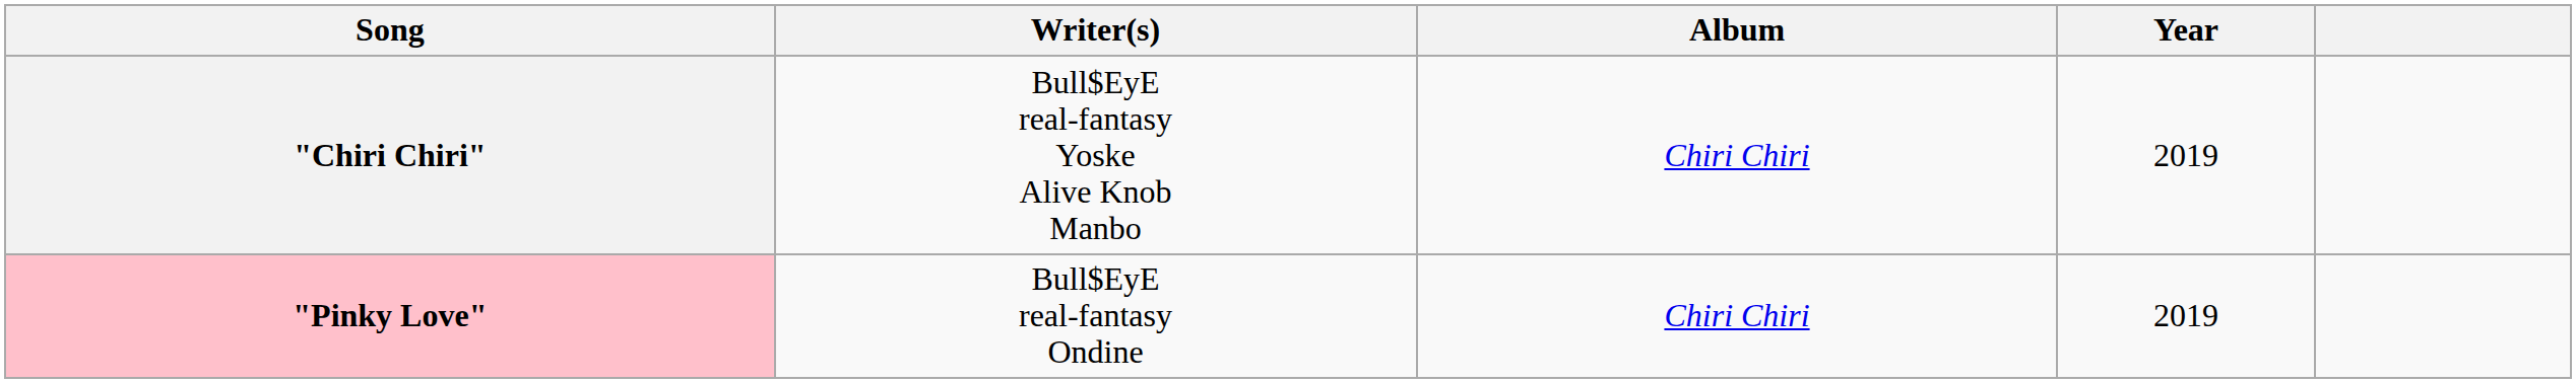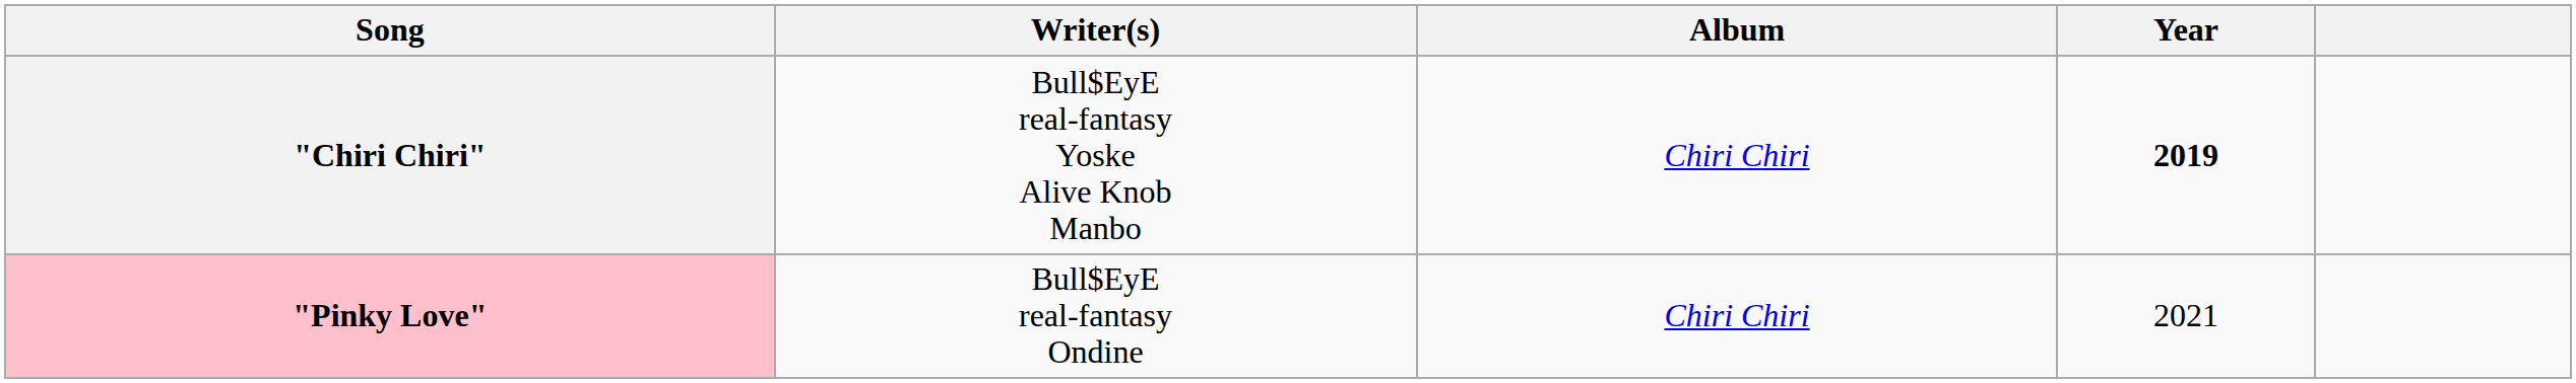 <table class="wikitable sortable plainrowheaders" style="text-align:center; width:100%">
 <tr>
 <th style="width:30%;">Song</th>
 <th style="width:25%;">Writer(s)</th>
 <th style="width:25%;">Album</th>
 <th style="width:10%;">Year</th>
 <th style="width:10%;"  class="unsortable"></th>
 </tr>
 <tr>
 <th scope="row">"Chiri Chiri"</th>
 <td>Bull$EyE<br>real-fantasy<br>Yoske<br>Alive Knob<br>Manbo</td>
 <td><em><a href='#'>Chiri Chiri</a></em></td>
-<td>2019</td>
+<td><strong>2019</strong></td>
 <td></td>
 </tr>
 <tr>
 <th scope="row" style="background-color:#FFC0CB;">"Pinky Love" </th>
 <td>Bull$EyE<br>real-fantasy<br>Ondine</td>
 <td><em><a href='#'>Chiri Chiri</a></em></td>
-<td>2019</td>
+<td>2021</td>
 <td></td>
 </tr>
 </table>
